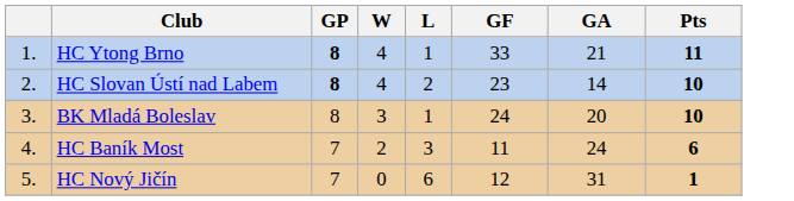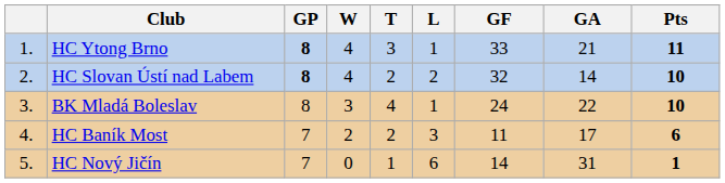 <table class="wikitable">
 <tr>
 <th width="30"></th>
 <th width="200">Club</th>
 <th width="30">GP</th>
 <th width="30">W</th>
+<th width="30">T</th>
 <th width="30">L</th>
 <th width="70">GF</th>
 <th width="70">GA</th>
 <th width="70">Pts</th>
 </tr>
 <tr bgcolor="#BCD2EE" align="center">
 <td>1.</td>
 <td align="left"><a href='#'>HC Ytong Brno</a></td>
 <td><strong>8</strong></td>
 <td>4</td>
+<td>3</td>
 <td>1</td>
 <td>33</td>
 <td>21</td>
 <td><strong>11</strong></td>
 </tr>
 <tr bgcolor="#BCD2EE" align="center">
 <td>2.</td>
 <td align="left"><a href='#'>HC Slovan Ústí nad Labem</a></td>
 <td><strong>8</strong></td>
 <td>4</td>
 <td>2</td>
-<td>23</td>
+<td>2</td>
+<td>32</td>
 <td>14</td>
 <td><strong>10</strong></td>
 </tr>
 <tr bgcolor="#EECFA1" align="center">
 <td>3.</td>
 <td align="left"><a href='#'>BK Mladá Boleslav</a></td>
 <td>8</td>
 <td>3</td>
+<td>4</td>
 <td>1</td>
 <td>24</td>
-<td>20</td>
+<td>22</td>
 <td><strong>10</strong></td>
 </tr>
 <tr bgcolor="#EECFA1" align="center">
 <td>4.</td>
 <td align="left"><a href='#'>HC Baník Most</a></td>
 <td>7</td>
 <td>2</td>
+<td>2</td>
 <td>3</td>
 <td>11</td>
-<td>24</td>
+<td>17</td>
 <td><strong>6</strong></td>
 </tr>
 <tr bgcolor="#EECFA1" align="center">
 <td>5.</td>
 <td align="left"><a href='#'>HC Nový Jičín</a></td>
 <td>7</td>
 <td>0</td>
+<td>1</td>
 <td>6</td>
-<td>12</td>
+<td>14</td>
 <td>31</td>
 <td><strong>1</strong></td>
 </tr>
 </table>
